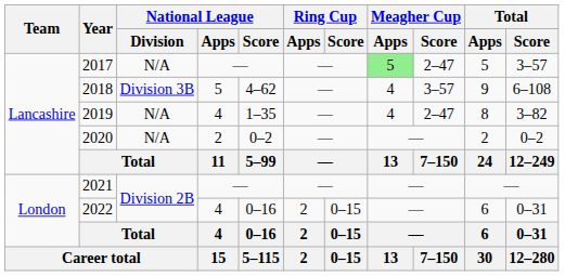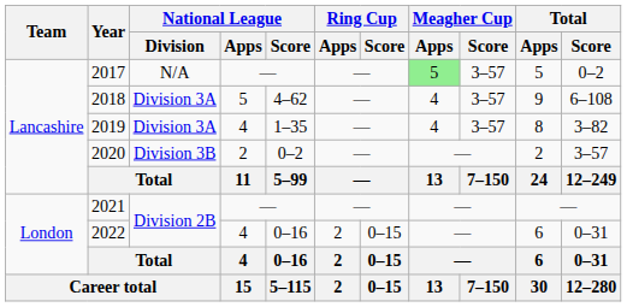 <table class="wikitable" style="text-align:center">
 <tr>
 <th rowspan="2">Team</th>
 <th rowspan="2">Year</th>
 <th colspan="3"><a href='#'>National League</a></th>
 <th colspan="2"><a href='#'>Ring Cup</a></th>
 <th colspan="2"><a href='#'>Meagher Cup</a></th>
 <th colspan="2">Total</th>
 </tr>
 <tr>
 <th>Division</th>
 <th>Apps</th>
 <th>Score</th>
 <th>Apps</th>
 <th>Score</th>
 <th>Apps</th>
 <th>Score</th>
 <th>Apps</th>
 <th>Score</th>
 </tr>
 <tr>
 <td rowspan="5"><a href='#'>Lancashire</a></td>
 <td>2017</td>
 <td rowspan="1">N/A</td>
 <td colspan=2>—</td>
 <td colspan=2>—</td>
 <td style="background: lightgreen;">5</td>
-<td>2–47</td>
+<td>3–57</td>
 <td>5</td>
-<td>3–57</td>
+<td>0–2</td>
 </tr>
 <tr>
 <td>2018</td>
-<td rowspan="1"><a href='#'>Division 3B</a></td>
+<td rowspan="1"><a href='#'>Division 3A</a></td>
 <td>5</td>
 <td>4–62</td>
 <td colspan=2>—</td>
 <td>4</td>
 <td>3–57</td>
 <td>9</td>
 <td>6–108</td>
 </tr>
 <tr>
 <td>2019</td>
-<td rowspan="1">N/A</td>
+<td rowspan="1"><a href='#'>Division 3A</a></td>
 <td>4</td>
 <td>1–35</td>
 <td colspan=2>—</td>
 <td>4</td>
-<td>2–47</td>
+<td>3–57</td>
 <td>8</td>
 <td>3–82</td>
 </tr>
 <tr>
 <td>2020</td>
-<td rowspan="1">N/A</td>
+<td rowspan="1"><a href='#'>Division 3B</a></td>
 <td>2</td>
 <td>0–2</td>
 <td colspan=2>—</td>
 <td colspan=2>—</td>
 <td>2</td>
-<td>0–2</td>
+<td>3–57</td>
 </tr>
 <tr>
 <th colspan="2">Total</th>
 <th>11</th>
 <th>5–99</th>
 <th colspan=2>—</th>
 <th>13</th>
 <th>7–150</th>
 <th>24</th>
 <th>12–249</th>
 </tr>
 <tr>
 <td rowspan="3"><a href='#'>London</a></td>
 <td>2021</td>
 <td rowspan="2"><a href='#'>Division 2B</a></td>
 <td colspan=2>—</td>
 <td colspan=2>—</td>
 <td colspan=2>—</td>
 <td colspan=2>—</td>
 </tr>
 <tr>
 <td>2022</td>
 <td>4</td>
 <td>0–16</td>
 <td>2</td>
 <td>0–15</td>
 <td colspan=2>—</td>
 <td>6</td>
 <td>0–31</td>
 </tr>
 <tr>
 <th colspan="2">Total</th>
 <th>4</th>
 <th>0–16</th>
 <th>2</th>
 <th>0–15</th>
 <th colspan=2>—</th>
 <th>6</th>
 <th>0–31</th>
 </tr>
 <tr>
 <th colspan="3">Career total</th>
 <th>15</th>
 <th>5–115</th>
 <th>2</th>
 <th>0–15</th>
 <th>13</th>
 <th>7–150</th>
 <th>30</th>
 <th>12–280</th>
 </tr>
 </table>
